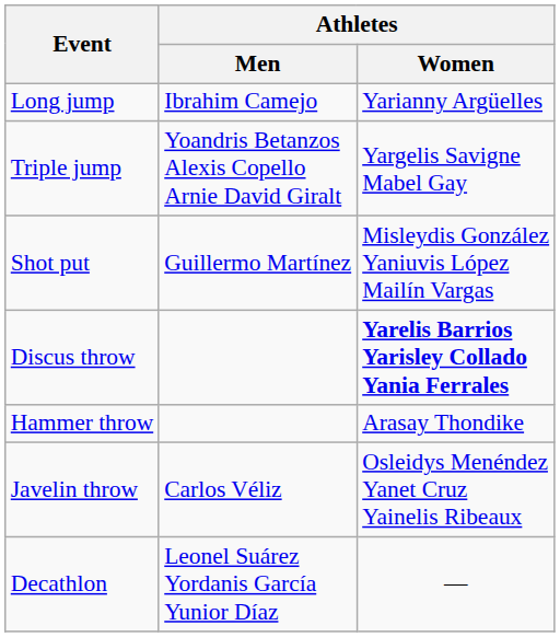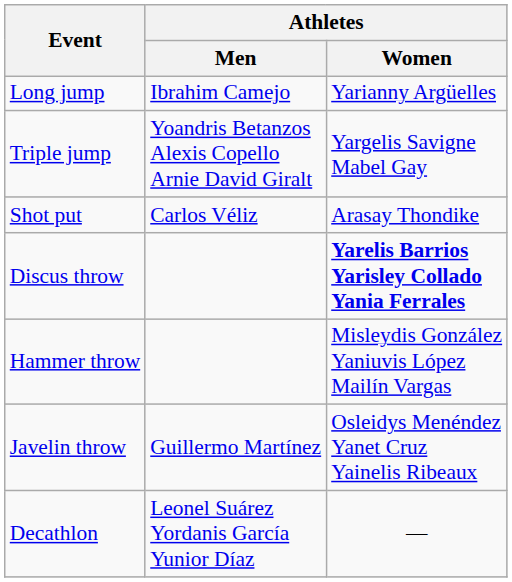 <table class=wikitable style="font-size:90%">
 <tr>
 <th rowspan=2>Event</th>
 <th colspan=2>Athletes</th>
 </tr>
 <tr>
 <th>Men</th>
 <th>Women</th>
 </tr>
 <tr>
 <td><a href='#'>Long jump</a></td>
 <td><a href='#'>Ibrahim Camejo</a></td>
 <td><a href='#'>Yarianny Argüelles</a></td>
 </tr>
 <tr>
 <td><a href='#'>Triple jump</a></td>
 <td><a href='#'>Yoandris Betanzos</a><br><a href='#'>Alexis Copello</a><br><a href='#'>Arnie David Giralt</a></td>
 <td><a href='#'>Yargelis Savigne</a><br><a href='#'>Mabel Gay</a></td>
 </tr>
 <tr>
 <td><a href='#'>Shot put</a></td>
-<td><a href='#'>Guillermo Martínez</a></td>
-<td><a href='#'>Misleydis González</a><br><a href='#'>Yaniuvis López</a><br><a href='#'>Mailín Vargas</a></td>
+<td><a href='#'>Carlos Véliz</a></td>
+<td><a href='#'>Arasay Thondike</a></td>
 </tr>
 <tr>
 <td><a href='#'>Discus throw</a></td>
 <td></td>
 <td><strong><a href='#'>Yarelis Barrios</a><br><a href='#'>Yarisley Collado</a><br><a href='#'>Yania Ferrales</a></strong></td>
 </tr>
 <tr>
 <td><a href='#'>Hammer throw</a></td>
 <td></td>
-<td><a href='#'>Arasay Thondike</a></td>
+<td><a href='#'>Misleydis González</a><br><a href='#'>Yaniuvis López</a><br><a href='#'>Mailín Vargas</a></td>
 </tr>
 <tr>
 <td><a href='#'>Javelin throw</a></td>
-<td><a href='#'>Carlos Véliz</a></td>
+<td><a href='#'>Guillermo Martínez</a></td>
 <td><a href='#'>Osleidys Menéndez</a><br><a href='#'>Yanet Cruz</a><br><a href='#'>Yainelis Ribeaux</a></td>
 </tr>
 <tr>
 <td><a href='#'>Decathlon</a></td>
 <td><a href='#'>Leonel Suárez</a><br><a href='#'>Yordanis García</a><br><a href='#'>Yunior Díaz</a></td>
 <td align=center>—</td>
 </tr>
 </table>
